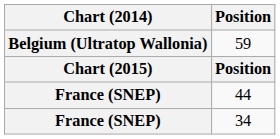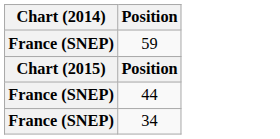 <table class="wikitable plainrowheaders" style="text-align:center">
 <tr>
 <th scope="col">Chart (2014)</th>
 <th scope="col">Position</th>
 </tr>
 <tr>
-<th scope="row">Belgium (Ultratop Wallonia)</th>
+<th scope="row">France (SNEP)</th>
 <td>59</td>
 </tr>
 <tr>
 <th scope="col">Chart (2015)</th>
 <th scope="col">Position</th>
 </tr>
 <tr>
 <th scope="row">France (SNEP)</th>
 <td>44</td>
 </tr>
 <tr>
 <th scope="row">France (SNEP)</th>
 <td>34</td>
 </tr>
 </table>
